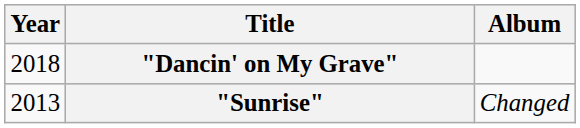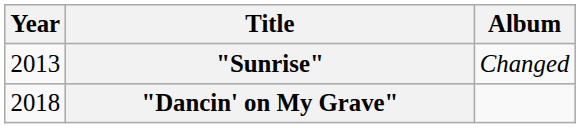 <table class="wikitable plainrowheaders">
 <tr>
 <th scope="col">Year</th>
 <th scope="col" style="width:16em;">Title</th>
 <th scope="col">Album</th>
 </tr>
 <tr>
+<td>2013</td>
+<th scope="row">"Sunrise"</th>
+<td><em>Changed</em></td>
+</tr>
+<tr>
 <td>2018</td>
 <th scope="row">"Dancin' on My Grave"</th>
 <td></td>
 </tr>
-<tr>
-<td>2013</td>
-<th scope="row">"Sunrise"</th>
-<td><em>Changed</em></td>
-</tr>
 </table>
